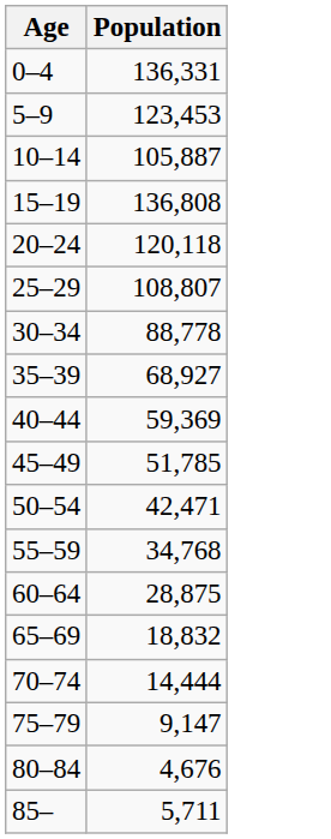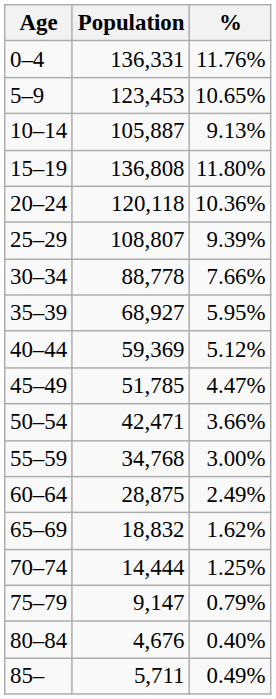 <table class="wikitable" style="text-align: right">
 <tr>
 <th align=left>Age</th>
 <th>Population</th>
+<th>%</th>
 </tr>
 <tr>
 <td align=left>0–4</td>
 <td>136,331</td>
+<td>11.76%</td>
 </tr>
 <tr>
 <td align=left>5–9</td>
 <td>123,453</td>
+<td>10.65%</td>
 </tr>
 <tr>
 <td align=left>10–14</td>
 <td>105,887</td>
+<td>9.13%</td>
 </tr>
 <tr>
 <td align=left>15–19</td>
 <td>136,808</td>
+<td>11.80%</td>
 </tr>
 <tr>
 <td align=left>20–24</td>
 <td>120,118</td>
+<td>10.36%</td>
 </tr>
 <tr>
 <td align=left>25–29</td>
 <td>108,807</td>
+<td>9.39%</td>
 </tr>
 <tr>
 <td align=left>30–34</td>
 <td>88,778</td>
+<td>7.66%</td>
 </tr>
 <tr>
 <td align=left>35–39</td>
 <td>68,927</td>
+<td>5.95%</td>
 </tr>
 <tr>
 <td align=left>40–44</td>
 <td>59,369</td>
+<td>5.12%</td>
 </tr>
 <tr>
 <td align=left>45–49</td>
 <td>51,785</td>
+<td>4.47%</td>
 </tr>
 <tr>
 <td align=left>50–54</td>
 <td>42,471</td>
+<td>3.66%</td>
 </tr>
 <tr>
 <td align=left>55–59</td>
 <td>34,768</td>
+<td>3.00%</td>
 </tr>
 <tr>
 <td align=left>60–64</td>
 <td>28,875</td>
+<td>2.49%</td>
 </tr>
 <tr>
 <td align=left>65–69</td>
 <td>18,832</td>
+<td>1.62%</td>
 </tr>
 <tr>
 <td align=left>70–74</td>
 <td>14,444</td>
+<td>1.25%</td>
 </tr>
 <tr>
 <td align=left>75–79</td>
 <td>9,147</td>
+<td>0.79%</td>
 </tr>
 <tr>
 <td align=left>80–84</td>
 <td>4,676</td>
+<td>0.40%</td>
 </tr>
 <tr>
 <td align=left>85–</td>
 <td>5,711</td>
+<td>0.49%</td>
 </tr>
 </table>
